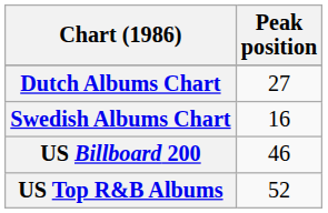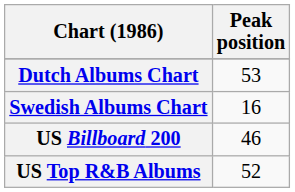 <table class="wikitable sortable plainrowheaders" style="text-align:center">
 <tr>
 <th scope="col">Chart (1986)</th>
 <th scope="col">Peak<br>position</th>
 </tr>
 <tr>
 </tr>
 <tr>
 <th scope="row"><a href='#'>Dutch Albums Chart</a></th>
-<td>27</td>
+<td>53</td>
 </tr>
 <tr>
 <th scope="row"><a href='#'>Swedish Albums Chart</a></th>
 <td>16</td>
 </tr>
 <tr>
 <th scope="row">US <a href='#'><em>Billboard</em> 200</a></th>
 <td>46</td>
 </tr>
 <tr>
 <th scope="row">US <a href='#'>Top R&B Albums</a></th>
 <td>52</td>
 </tr>
 </table>
